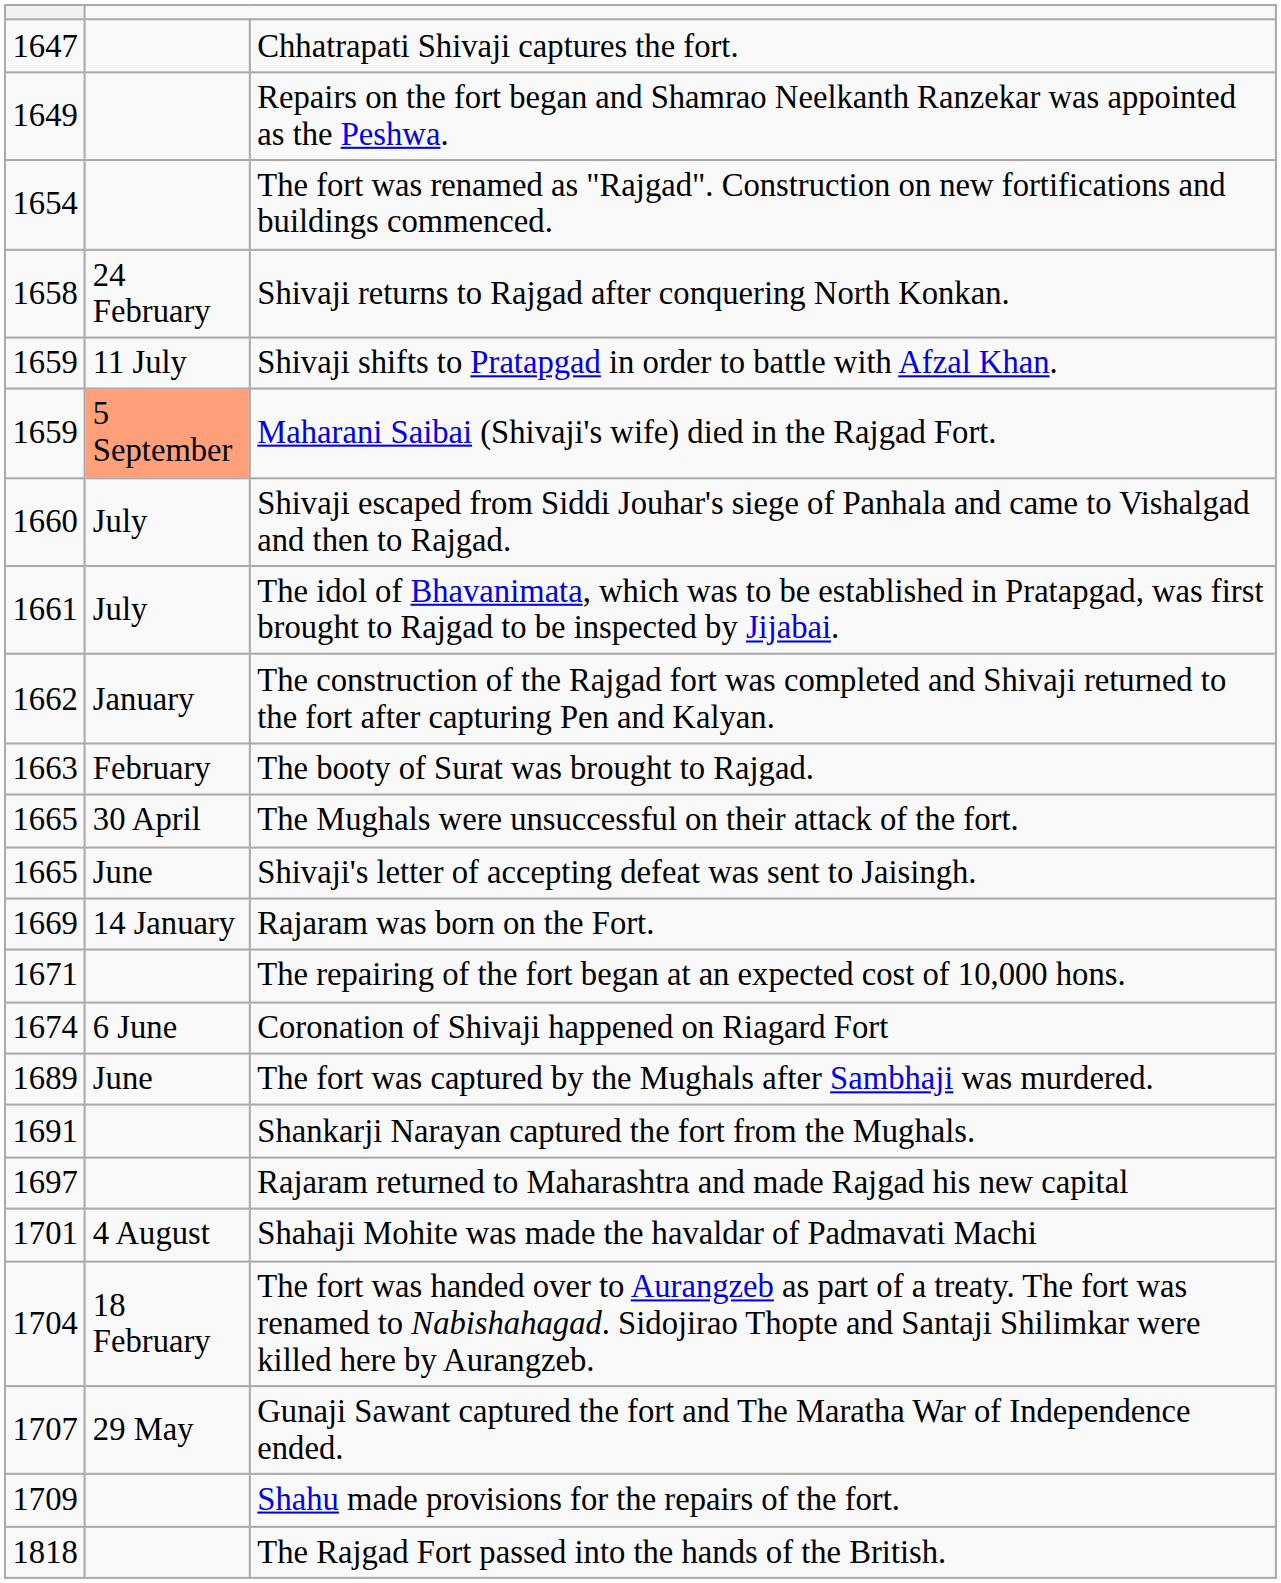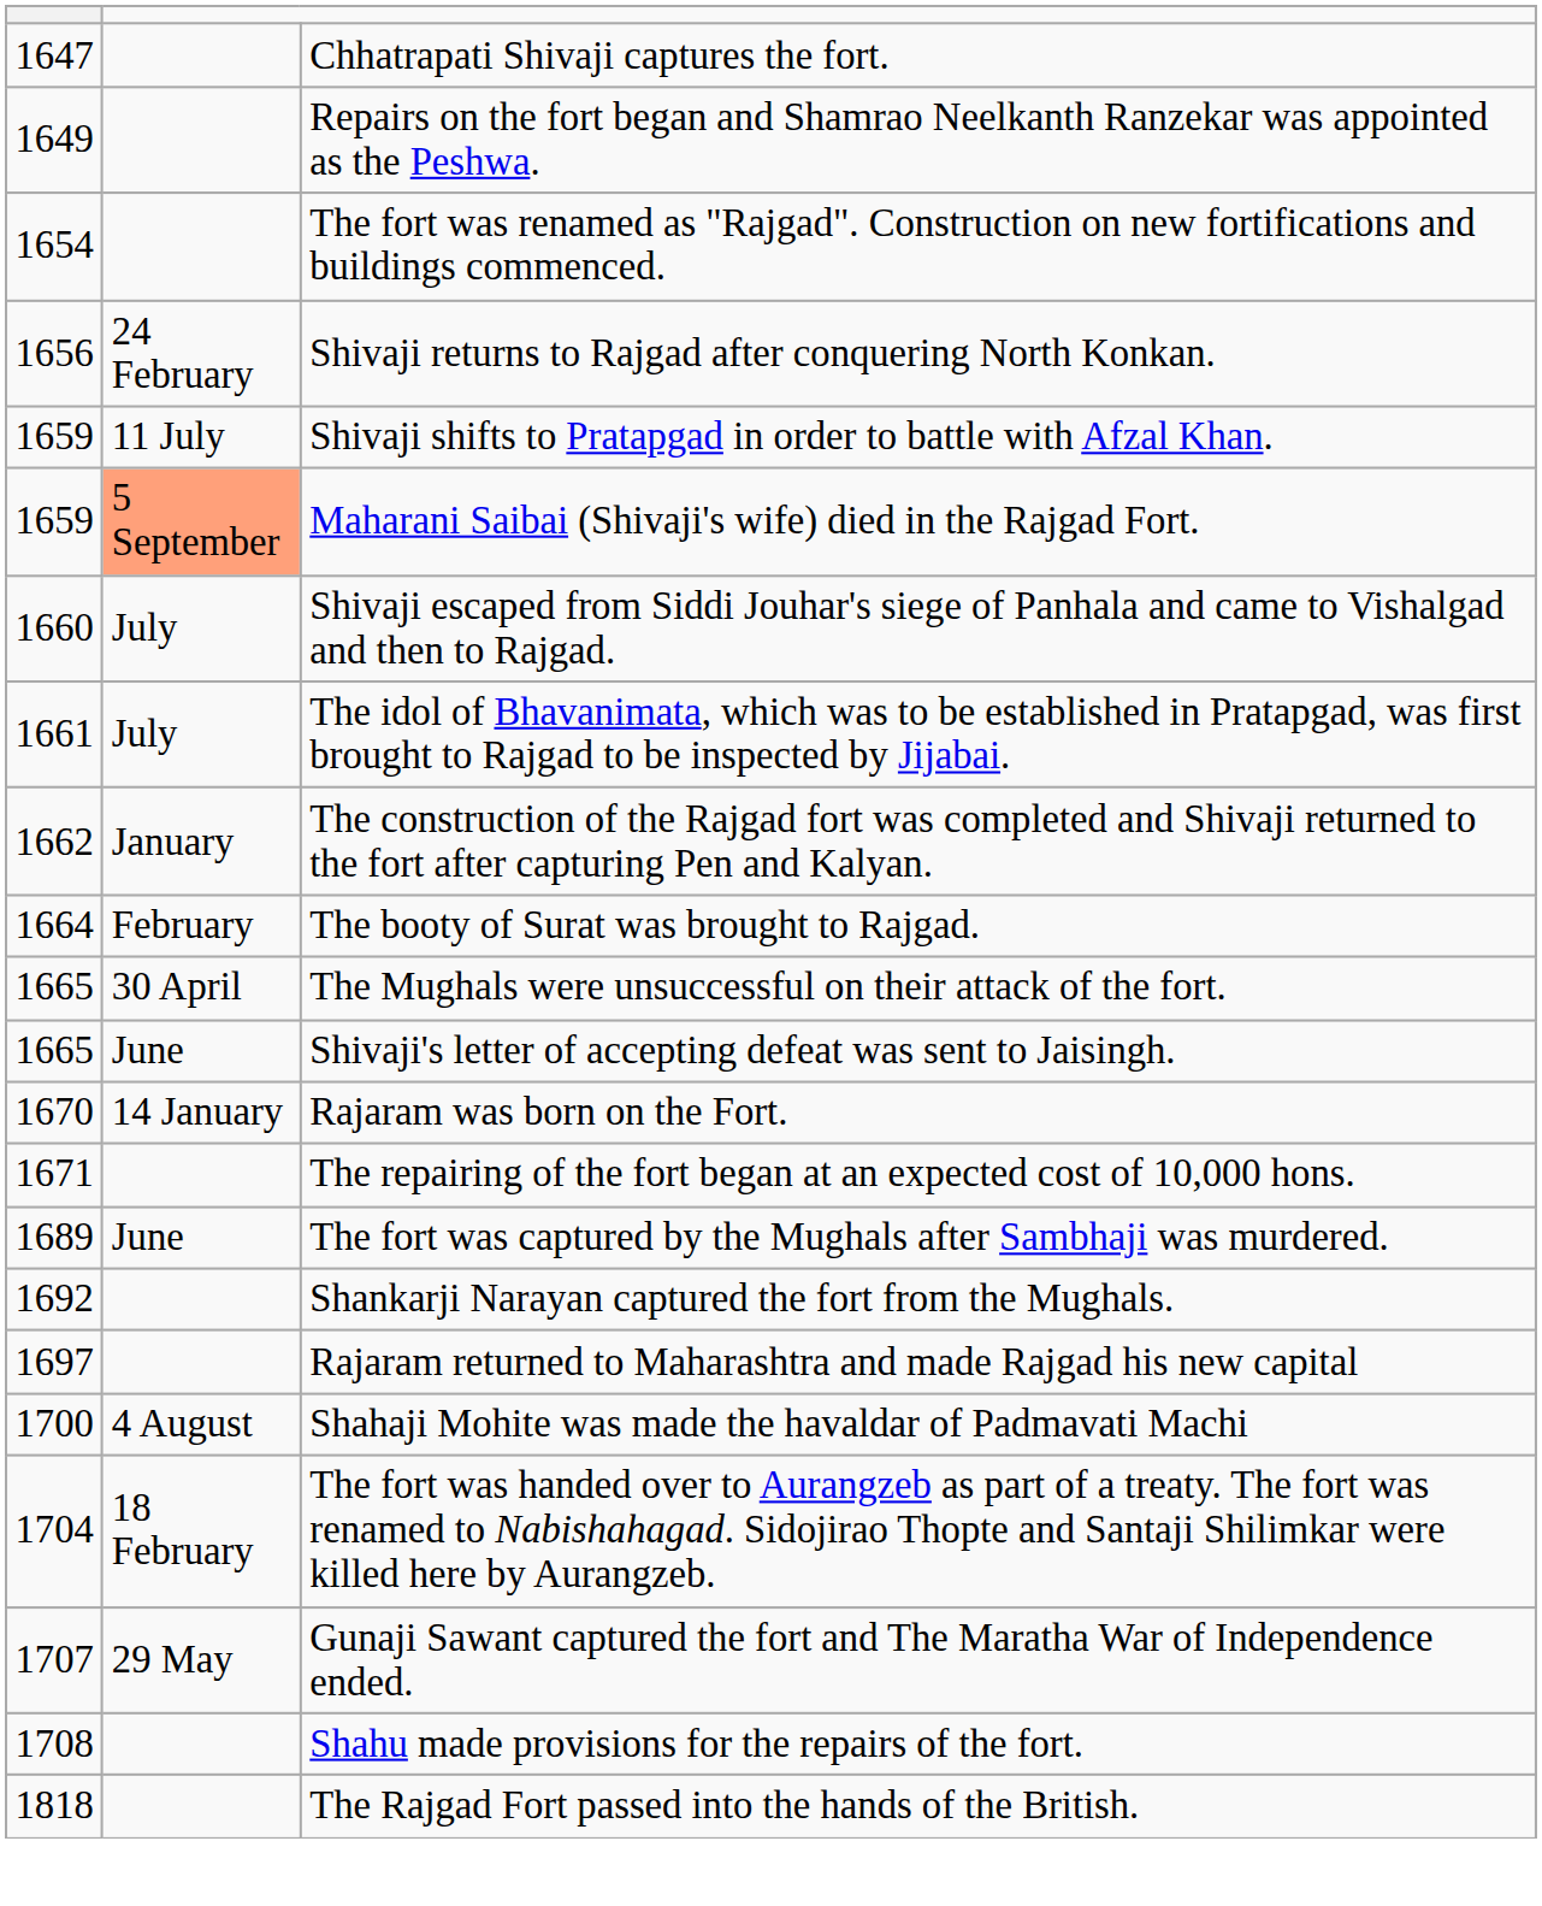 <table class="wikitable" style="width:100%;">
 <tr>
 <th></th>
 </tr>
 <tr>
 <td>1647</td>
 <td></td>
 <td>Chhatrapati Shivaji captures the fort.</td>
 </tr>
 <tr>
 <td>1649</td>
 <td></td>
 <td>Repairs on the fort began and Shamrao Neelkanth Ranzekar was appointed as the <a href='#'>Peshwa</a>.</td>
 </tr>
 <tr>
 <td>1654</td>
 <td></td>
 <td>The fort was renamed as "Rajgad". Construction on new fortifications and buildings commenced.</td>
 </tr>
 <tr>
-<td>1658</td>
+<td>1656</td>
 <td>24 February</td>
 <td>Shivaji returns to Rajgad after conquering North Konkan.</td>
 </tr>
 <tr>
 <td>1659</td>
 <td>11 July</td>
 <td>Shivaji shifts to <a href='#'>Pratapgad</a> in order to battle with <a href='#'>Afzal Khan</a>.</td>
 </tr>
 <tr>
 <td>1659</td>
 <td style="background: lightsalmon;">5 September</td>
 <td><a href='#'>Maharani Saibai</a> (Shivaji's wife) died in the Rajgad Fort.</td>
 </tr>
 <tr>
 <td>1660</td>
 <td>July</td>
 <td>Shivaji escaped from Siddi Jouhar's siege of Panhala and came to Vishalgad and then to Rajgad.</td>
 </tr>
 <tr>
 <td>1661</td>
 <td>July</td>
 <td>The idol of <a href='#'>Bhavanimata</a>, which was to be established in Pratapgad, was first brought to Rajgad to be inspected by <a href='#'>Jijabai</a>.</td>
 </tr>
 <tr>
 <td>1662</td>
 <td>January</td>
 <td>The construction of the Rajgad fort was completed and Shivaji returned to the fort after capturing Pen and Kalyan.</td>
 </tr>
 <tr>
-<td>1663</td>
+<td>1664</td>
 <td>February</td>
 <td>The booty of Surat was brought to Rajgad.</td>
 </tr>
 <tr>
 <td>1665</td>
 <td>30 April</td>
 <td>The Mughals were unsuccessful on their attack of the fort.</td>
 </tr>
 <tr>
 <td>1665</td>
 <td>June</td>
 <td>Shivaji's letter of accepting defeat was sent to Jaisingh.</td>
 </tr>
 <tr>
-<td>1669</td>
+<td>1670</td>
 <td>14 January</td>
 <td>Rajaram was born on the Fort.</td>
 </tr>
 <tr>
 <td>1671</td>
 <td></td>
 <td>The repairing of the fort began at an expected cost of 10,000 hons.</td>
 </tr>
 <tr>
-<td>1674</td>
-<td>6 June</td>
-<td>Coronation of Shivaji happened on Riagard Fort </td>
-</tr>
-<tr>
 <td>1689</td>
 <td>June</td>
 <td>The fort was captured by the Mughals after <a href='#'>Sambhaji</a> was murdered.</td>
 </tr>
 <tr>
-<td>1691</td>
+<td>1692</td>
 <td></td>
 <td>Shankarji Narayan captured the fort from the Mughals.</td>
 </tr>
 <tr>
 <td>1697</td>
 <td></td>
 <td>Rajaram returned to Maharashtra and made Rajgad his new capital</td>
 </tr>
 <tr>
-<td>1701</td>
+<td>1700</td>
 <td>4 August</td>
 <td>Shahaji Mohite was made the havaldar of Padmavati Machi</td>
 </tr>
 <tr>
 <td>1704</td>
 <td>18 February</td>
 <td>The fort was handed over to <a href='#'>Aurangzeb</a> as part of a treaty. The fort was renamed to <em>Nabishahagad</em>.  Sidojirao Thopte and Santaji Shilimkar were killed here by Aurangzeb.</td>
 </tr>
 <tr>
 <td>1707</td>
 <td>29 May</td>
 <td>Gunaji Sawant captured the fort and The Maratha War of Independence ended.</td>
 </tr>
 <tr>
-<td>1709</td>
+<td>1708</td>
 <td></td>
 <td><a href='#'>Shahu</a> made provisions for the repairs of the fort.</td>
 </tr>
 <tr>
 <td>1818</td>
 <td></td>
 <td>The Rajgad Fort passed into the hands of the British.</td>
 </tr>
 </table>
